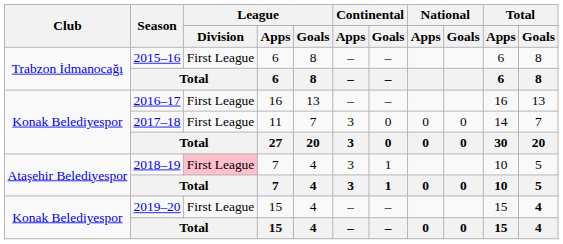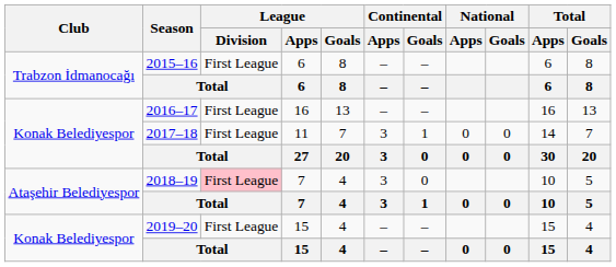 <table class="wikitable" style="text-align: center;">
 <tr>
 <th rowspan="2">Club</th>
 <th rowspan="2">Season</th>
 <th colspan="3">League</th>
 <th colspan="2">Continental</th>
 <th colspan="2">National</th>
 <th colspan="2">Total</th>
 </tr>
 <tr>
 <th>Division</th>
 <th>Apps</th>
 <th>Goals</th>
 <th>Apps</th>
 <th>Goals</th>
 <th>Apps</th>
 <th>Goals</th>
 <th>Apps</th>
 <th>Goals</th>
 </tr>
 <tr>
 <td rowspan=2><a href='#'>Trabzon İdmanocağı</a></td>
 <td><a href='#'>2015–16</a></td>
 <td>First League</td>
 <td>6</td>
 <td>8</td>
 <td>–</td>
 <td>–</td>
 <td></td>
 <td></td>
 <td>6</td>
 <td>8</td>
 </tr>
 <tr>
 <th colspan=2>Total</th>
 <th>6</th>
 <th>8</th>
 <th>–</th>
 <th>–</th>
 <th></th>
 <th></th>
 <th>6</th>
 <th>8</th>
 </tr>
 <tr>
 <td rowspan=3><a href='#'>Konak Belediyespor</a></td>
 <td><a href='#'>2016–17</a></td>
 <td>First League</td>
 <td>16</td>
 <td>13</td>
 <td>–</td>
 <td>–</td>
 <td></td>
 <td></td>
 <td>16</td>
 <td>13</td>
 </tr>
 <tr>
 <td><a href='#'>2017–18</a></td>
 <td>First League</td>
 <td>11</td>
 <td>7</td>
 <td>3</td>
-<td>0</td>
+<td>1</td>
 <td>0</td>
 <td>0</td>
 <td>14</td>
 <td>7</td>
 </tr>
 <tr>
 <th colspan=2>Total</th>
 <th>27</th>
 <th>20</th>
 <th>3</th>
 <th>0</th>
 <th>0</th>
 <th>0</th>
 <th>30</th>
 <th>20</th>
 </tr>
 <tr>
 <td rowspan=2><a href='#'>Ataşehir Belediyespor</a></td>
 <td><a href='#'>2018–19</a></td>
 <td style="background: pink;">First League</td>
 <td>7</td>
 <td>4</td>
 <td>3</td>
-<td>1</td>
+<td>0</td>
 <td></td>
 <td></td>
 <td>10</td>
 <td>5</td>
 </tr>
 <tr>
 <th colspan=2>Total</th>
 <th>7</th>
 <th>4</th>
 <th>3</th>
 <th>1</th>
 <th>0</th>
 <th>0</th>
 <th>10</th>
 <th>5</th>
 </tr>
 <tr>
 <td rowspan=2><a href='#'>Konak Belediyespor</a></td>
 <td><a href='#'>2019–20</a></td>
 <td>First League</td>
 <td>15</td>
 <td>4</td>
 <td>–</td>
 <td>–</td>
 <td></td>
 <td></td>
 <td>15</td>
-<td><strong>4</strong></td>
+<td>4</td>
 </tr>
 <tr>
 <th colspan=2>Total</th>
 <th>15</th>
 <th>4</th>
 <th>–</th>
 <th>–</th>
 <th>0</th>
 <th>0</th>
 <th>15</th>
 <th>4</th>
 </tr>
 </table>
